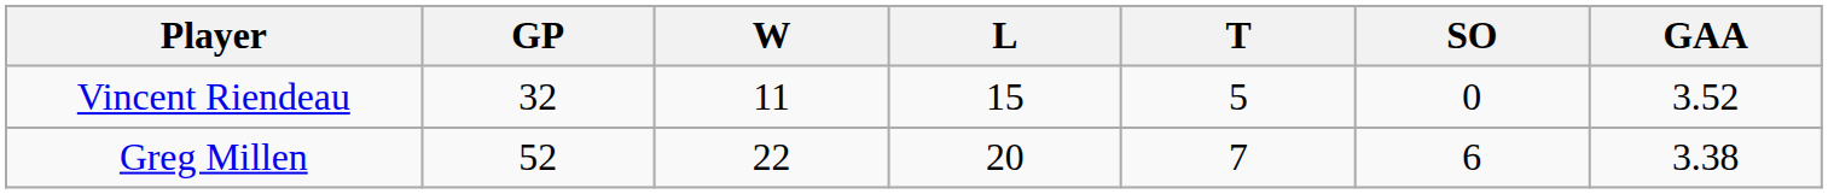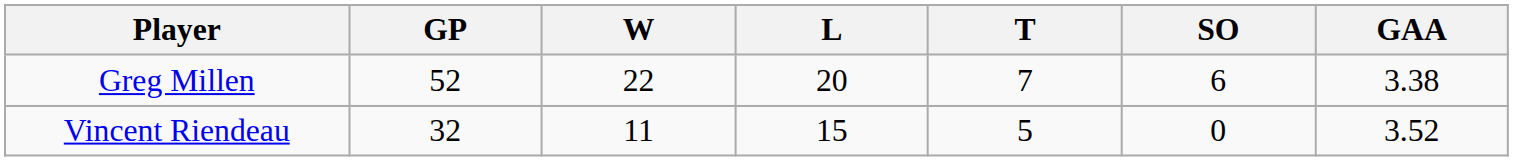 <table class="wikitable sortable">
 <tr>
 <th bgcolor="#DDDDFF" width="16%">Player</th>
 <th bgcolor="#DDDDFF" width="9%">GP</th>
 <th bgcolor="#DDDDFF" width="9%">W</th>
 <th bgcolor="#DDDDFF" width="9%">L</th>
 <th bgcolor="#DDDDFF" width="9%">T</th>
 <th bgcolor="#DDDDFF" width="9%">SO</th>
 <th bgcolor="#DDDDFF" width="9%">GAA</th>
 </tr>
 <tr align="center">
+<td><a href='#'>Greg Millen</a></td>
+<td>52</td>
+<td>22</td>
+<td>20</td>
+<td>7</td>
+<td>6</td>
+<td>3.38</td>
+</tr>
+<tr align="center">
 <td><a href='#'>Vincent Riendeau</a></td>
 <td>32</td>
 <td>11</td>
 <td>15</td>
 <td>5</td>
 <td>0</td>
 <td>3.52</td>
 </tr>
-<tr align="center">
-<td><a href='#'>Greg Millen</a></td>
-<td>52</td>
-<td>22</td>
-<td>20</td>
-<td>7</td>
-<td>6</td>
-<td>3.38</td>
-</tr>
 </table>
